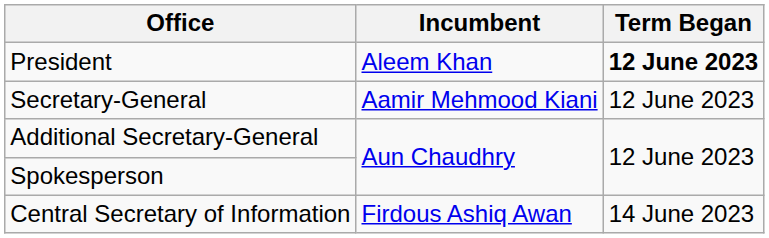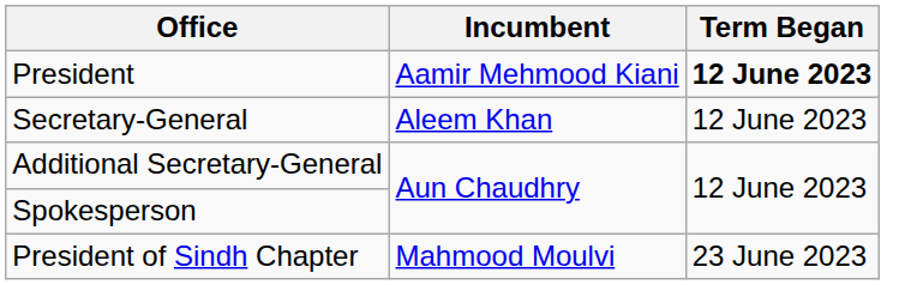 <table class="wikitable" style="text-align:left">
 <tr>
 <th>Office</th>
 <th>Incumbent</th>
 <th>Term Began</th>
 </tr>
 <tr>
 <td>President</td>
-<td><a href='#'>Aleem Khan</a></td>
+<td><a href='#'>Aamir Mehmood Kiani</a></td>
 <td><strong>12 June 2023</strong></td>
 </tr>
 <tr>
 <td>Secretary-General</td>
-<td><a href='#'>Aamir Mehmood Kiani</a></td>
+<td><a href='#'>Aleem Khan</a></td>
 <td>12 June 2023</td>
 </tr>
 <tr>
 <td>Additional Secretary-General</td>
 <td rowspan="2"><a href='#'>Aun Chaudhry</a></td>
 <td rowspan="2">12 June 2023</td>
 </tr>
 <tr>
 <td>Spokesperson</td>
 </tr>
 <tr>
-<td>Central Secretary of Information</td>
-<td><a href='#'>Firdous Ashiq Awan</a></td>
-<td>14 June 2023</td>
+<td>President of <a href='#'>Sindh</a> Chapter</td>
+<td><a href='#'>Mahmood Moulvi</a></td>
+<td>23 June 2023</td>
 </tr>
 </table>
